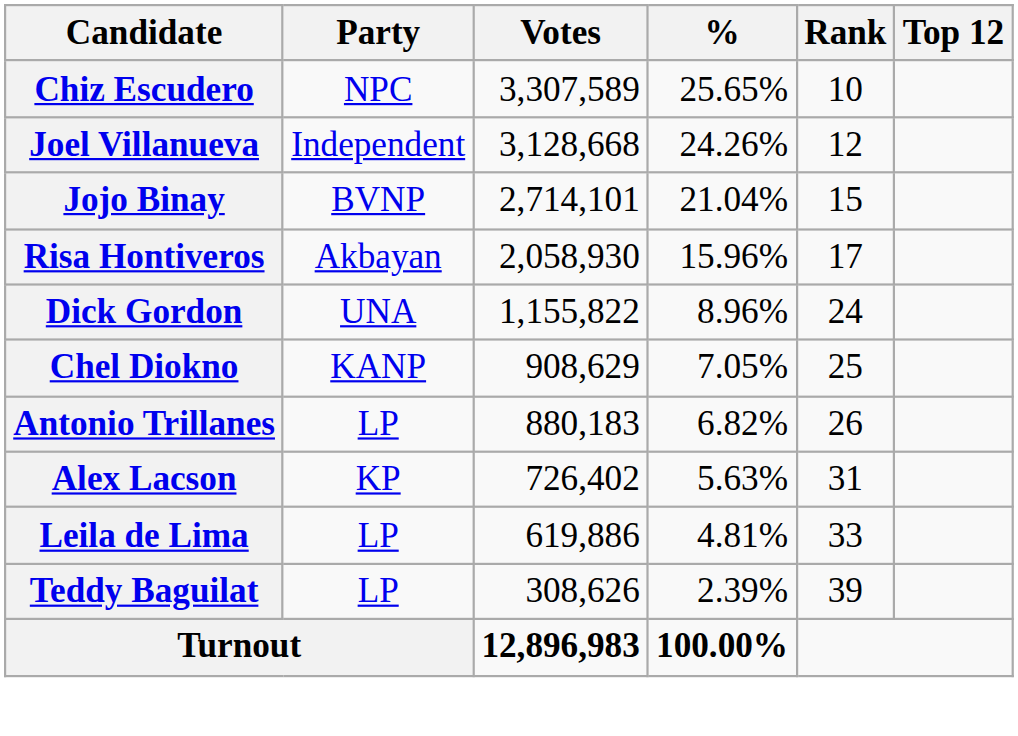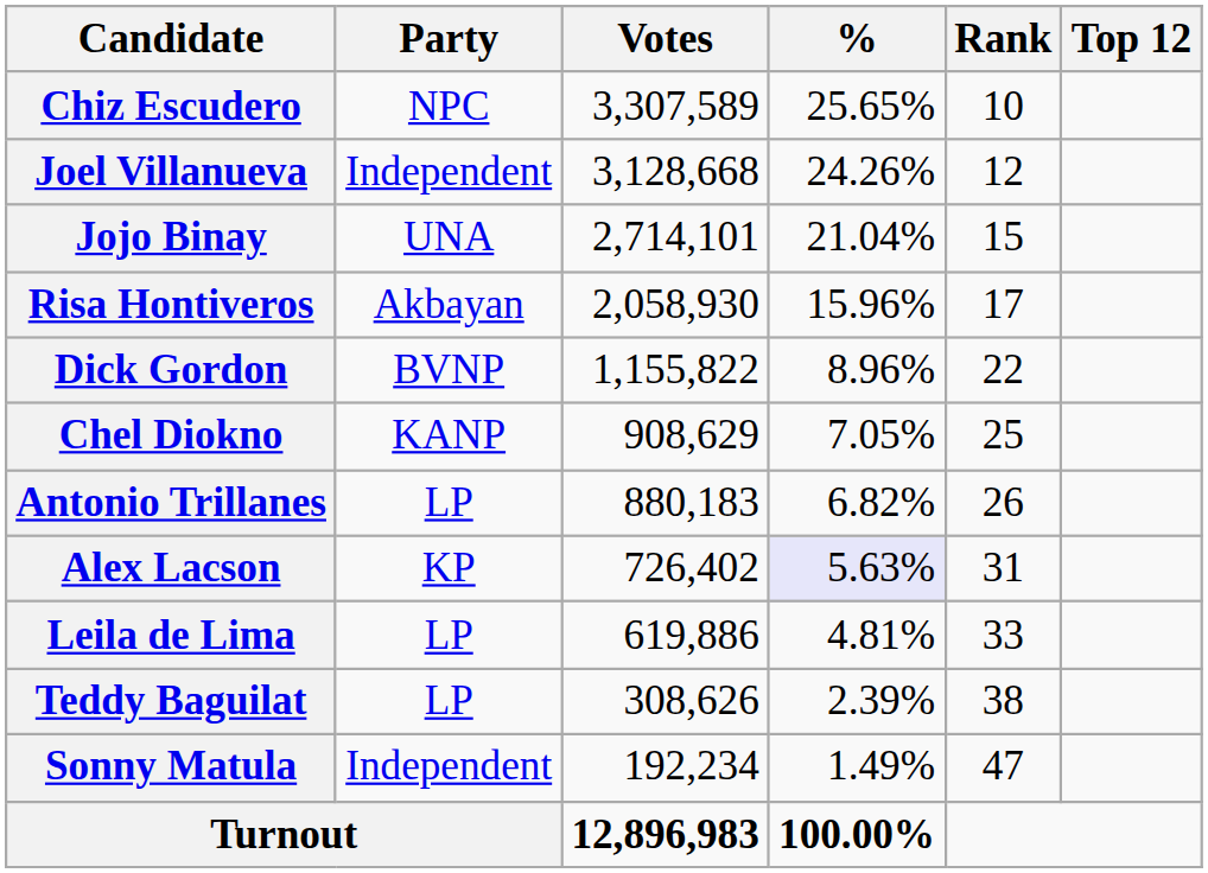 <table class="wikitable sortable" style="text-align:center;font-size:100%;">
 <tr>
 <th>Candidate</th>
 <th>Party</th>
 <th>Votes</th>
 <th>%</th>
 <th>Rank</th>
 <th class="unsortable">Top 12</th>
 </tr>
 <tr>
 <th><a href='#'>Chiz Escudero</a></th>
 <td><a href='#'>NPC</a></td>
 <td style="text-align:right;">3,307,589</td>
 <td style="text-align:right;">25.65%</td>
 <td>10</td>
 <td></td>
 </tr>
 <tr>
 <th><a href='#'>Joel Villanueva</a></th>
 <td><a href='#'>Independent</a></td>
 <td style="text-align:right;">3,128,668</td>
 <td style="text-align:right;">24.26%</td>
 <td>12</td>
 <td></td>
 </tr>
 <tr>
 <th><a href='#'>Jojo Binay</a></th>
-<td><a href='#'>BVNP</a></td>
+<td><a href='#'>UNA</a></td>
 <td style="text-align:right;">2,714,101</td>
 <td style="text-align:right;">21.04%</td>
 <td>15</td>
 <td></td>
 </tr>
 <tr>
 <th><a href='#'>Risa Hontiveros</a></th>
 <td><a href='#'>Akbayan</a></td>
 <td style="text-align:right;">2,058,930</td>
 <td style="text-align:right;">15.96%</td>
 <td>17</td>
 <td></td>
 </tr>
 <tr>
 <th><a href='#'>Dick Gordon</a></th>
-<td><a href='#'>UNA</a></td>
+<td><a href='#'>BVNP</a></td>
 <td style="text-align:right;">1,155,822</td>
 <td style="text-align:right;">8.96%</td>
-<td>24</td>
+<td>22</td>
 <td></td>
 </tr>
 <tr>
 <th><a href='#'>Chel Diokno</a></th>
 <td><a href='#'>KANP</a></td>
 <td style="text-align:right;">908,629</td>
 <td style="text-align:right;">7.05%</td>
 <td>25</td>
 <td></td>
 </tr>
 <tr>
 <th><a href='#'>Antonio Trillanes</a></th>
 <td><a href='#'>LP</a></td>
 <td style="text-align:right;">880,183</td>
 <td style="text-align:right;">6.82%</td>
 <td>26</td>
 <td></td>
 </tr>
 <tr>
 <th><a href='#'>Alex Lacson</a></th>
 <td><a href='#'>KP</a></td>
 <td style="text-align:right;">726,402</td>
-<td style="text-align:right;">5.63%</td>
+<td style="background: lavender; text-align:right;">5.63%</td>
 <td>31</td>
 <td></td>
 </tr>
 <tr>
 <th><a href='#'>Leila de Lima</a></th>
 <td><a href='#'>LP</a></td>
 <td style="text-align:right;">619,886</td>
 <td style="text-align:right;">4.81%</td>
 <td>33</td>
 <td></td>
 </tr>
 <tr>
 <th><a href='#'>Teddy Baguilat</a></th>
 <td><a href='#'>LP</a></td>
 <td style="text-align:right;">308,626</td>
 <td style="text-align:right;">2.39%</td>
-<td>39</td>
+<td>38</td>
+<td></td>
+</tr>
+<tr>
+<th><a href='#'>Sonny Matula</a></th>
+<td><a href='#'>Independent</a></td>
+<td style="text-align:right;">192,234</td>
+<td style="text-align:right;">1.49%</td>
+<td>47</td>
 <td></td>
 </tr>
 <tr>
 <th colspan="2">Turnout</th>
 <td style="text-align:right;"><strong>12,896,983</strong></td>
 <td style="text-align:right;"><strong>100.00%</strong></td>
 <td colspan="2"></td>
 </tr>
 </table>
